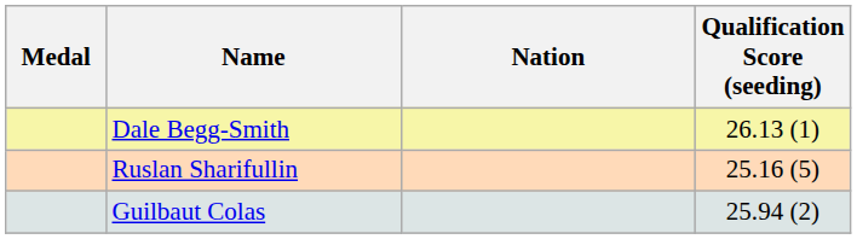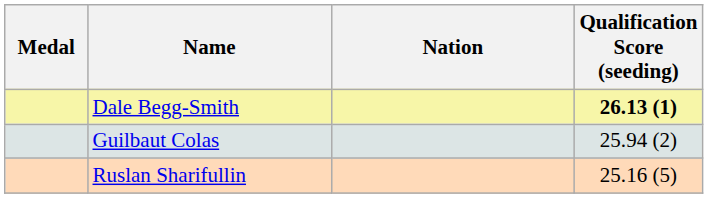 <table class=wikitable style="border:1px solid #AAAAAA;font-size:90%">
 <tr bgcolor="#E4E4E4">
 <th width=50>Medal</th>
 <th width=160>Name</th>
 <th width=160>Nation</th>
 <th width=80>Qualification Score (seeding)</th>
 </tr>
 <tr bgcolor="#F7F6A8">
 <td align="center"></td>
 <td><a href='#'>Dale Begg-Smith</a></td>
 <td></td>
-<td align="center">26.13 (1)</td>
+<td align="center"><strong>26.13 (1)</strong></td>
+</tr>
+<tr bgcolor="#DCE5E5">
+<td align="center"></td>
+<td><a href='#'>Guilbaut Colas</a></td>
+<td></td>
+<td align="center">25.94 (2)</td>
 </tr>
 <tr bgcolor="#FFDAB9">
 <td align="center"></td>
 <td><a href='#'>Ruslan Sharifullin</a></td>
 <td></td>
 <td align="center">25.16 (5)</td>
 </tr>
-<tr bgcolor="#DCE5E5">
-<td align="center"></td>
-<td><a href='#'>Guilbaut Colas</a></td>
-<td></td>
-<td align="center">25.94 (2)</td>
-</tr>
 </table>
